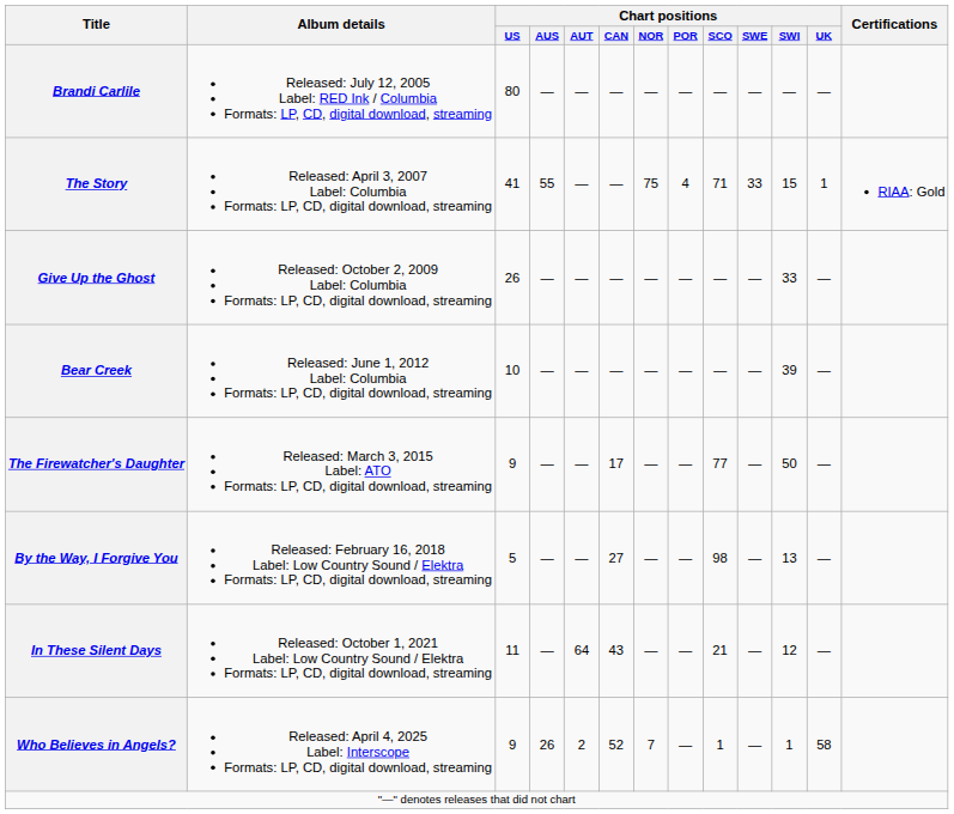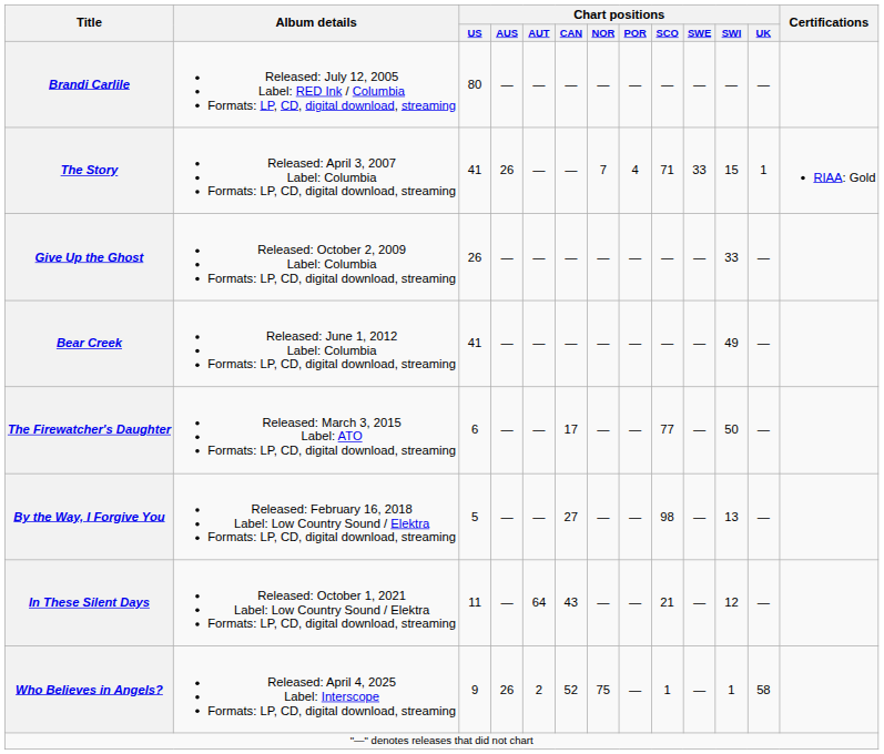 <table class="wikitable plainrowheaders" style="text-align:center;">
 <tr>
 <th scope="col" rowspan="2">Title</th>
 <th scope="col" rowspan="2">Album details</th>
 <th colspan="10">Chart positions</th>
 <th scope="col" rowspan="2">Certifications</th>
 </tr>
 <tr style="font-size:smaller;">
 <th style="width:35px;"><a href='#'>US</a><br></th>
 <th style="width:35px;"><a href='#'>AUS</a> <br> </th>
 <th style="width:35px;"><a href='#'>AUT</a><br></th>
 <th style="width:35px;"><a href='#'>CAN</a><br></th>
 <th style="width:35px;"><a href='#'>NOR</a><br></th>
 <th style="width:35px;"><a href='#'>POR</a><br></th>
 <th style="width:35px;"><a href='#'>SCO</a><br></th>
 <th style="width:35px;"><a href='#'>SWE</a><br></th>
 <th style="width:35px;"><a href='#'>SWI</a><br></th>
 <th style="width:35px;"><a href='#'>UK</a><br></th>
 </tr>
 <tr>
 <th scope="row"><em><a href='#'>Brandi Carlile</a></em></th>
 <td><br><ul><li>Released: July 12, 2005</li><li>Label: <a href='#'>RED Ink</a> / <a href='#'>Columbia</a></li><li>Formats: <a href='#'>LP</a>, <a href='#'>CD</a>, <a href='#'>digital download</a>, <a href='#'>streaming</a></li></ul></td>
 <td>80</td>
 <td>—</td>
 <td>—</td>
 <td>—</td>
 <td>—</td>
 <td>—</td>
 <td>—</td>
 <td>—</td>
 <td>—</td>
 <td>—</td>
 <td></td>
 </tr>
 <tr>
 <th scope="row"><em><a href='#'>The Story</a></em></th>
 <td><br><ul><li>Released: April 3, 2007</li><li>Label: Columbia</li><li>Formats: LP, CD, digital download, streaming</li></ul></td>
 <td>41</td>
-<td>55</td>
+<td>26<br></td>
 <td>—</td>
 <td>—</td>
-<td>75<br></td>
+<td>7</td>
 <td>4</td>
 <td>71</td>
 <td>33</td>
 <td>15</td>
 <td>1</td>
 <td><br><ul><li><a href='#'>RIAA</a>: Gold</li></ul></td>
 </tr>
 <tr>
 <th scope="row"><em><a href='#'>Give Up the Ghost</a></em></th>
 <td><br><ul><li>Released: October 2, 2009</li><li>Label: Columbia</li><li>Formats: LP, CD, digital download, streaming</li></ul></td>
 <td>26</td>
 <td>—</td>
 <td>—</td>
 <td>—</td>
 <td>—</td>
 <td>—</td>
 <td>—</td>
 <td>—</td>
 <td>33</td>
 <td>—</td>
 <td></td>
 </tr>
 <tr>
 <th scope="row"><em><a href='#'>Bear Creek</a></em></th>
 <td><br><ul><li>Released: June 1, 2012</li><li>Label: Columbia</li><li>Formats: LP, CD, digital download, streaming</li></ul></td>
-<td>10</td>
+<td>41</td>
 <td>—</td>
 <td>—</td>
 <td>—</td>
 <td>—</td>
 <td>—</td>
 <td>—</td>
 <td>—</td>
-<td>39</td>
+<td>49</td>
 <td>—</td>
 <td></td>
 </tr>
 <tr>
 <th scope="row"><em><a href='#'>The Firewatcher's Daughter</a></em></th>
 <td><br><ul><li>Released: March 3, 2015</li><li>Label: <a href='#'>ATO</a></li><li>Formats: LP, CD, digital download, streaming</li></ul></td>
-<td>9</td>
+<td>6</td>
 <td>—</td>
 <td>—</td>
 <td>17</td>
 <td>—</td>
 <td>—</td>
 <td>77</td>
 <td>—</td>
 <td>50</td>
 <td>—</td>
 <td></td>
 </tr>
 <tr>
 <th scope="row"><em><a href='#'>By the Way, I Forgive You</a></em></th>
 <td><br><ul><li>Released: February 16, 2018</li><li>Label: Low Country Sound / <a href='#'>Elektra</a></li><li>Formats: LP, CD, digital download, streaming</li></ul></td>
 <td>5</td>
 <td>—</td>
 <td>—</td>
 <td>27</td>
 <td>—</td>
 <td>—</td>
 <td>98</td>
 <td>—</td>
 <td>13</td>
 <td>—</td>
 <td></td>
 </tr>
 <tr>
 <th scope="row"><em><a href='#'>In These Silent Days</a></em></th>
 <td><br><ul><li>Released: October 1, 2021</li><li>Label: Low Country Sound / Elektra</li><li>Formats: LP, CD, digital download, streaming</li></ul></td>
 <td>11</td>
 <td>—</td>
 <td>64</td>
 <td>43</td>
 <td>—</td>
 <td>—</td>
 <td>21</td>
 <td>—</td>
 <td>12</td>
 <td>—</td>
 <td></td>
 </tr>
 <tr>
 <th scope="row"><em><a href='#'>Who Believes in Angels?</a></em><br></th>
 <td><br><ul><li>Released: April 4, 2025</li><li>Label: <a href='#'>Interscope</a></li><li>Formats: LP, CD, digital download, streaming</li></ul></td>
 <td>9</td>
 <td>26<br></td>
 <td>2</td>
 <td>52</td>
-<td>7</td>
+<td>75<br></td>
 <td>—</td>
 <td>1</td>
 <td>—</td>
 <td>1</td>
 <td>58</td>
 <td></td>
 </tr>
 <tr>
 <td colspan="14" style="text-align:center; font-size:85%">"—" denotes releases that did not chart</td>
 </tr>
 </table>
